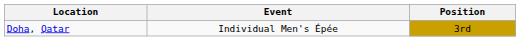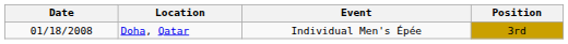 <table class="wikitable" width="50%" style="font-size:90%; text-align:center;">
 <tr>
+<th>Date</th>
 <th>Location</th>
 <th>Event</th>
 <th>Position</th>
 </tr>
 <tr>
+<td rowspan="1">01/18/2008</td>
 <td rowspan="1" align="left"> <a href='#'>Doha</a>, <a href='#'>Qatar</a></td>
 <td>Individual Men's Épée</td>
 <td bgcolor="caramel">3rd</td>
 </tr>
 </table>
